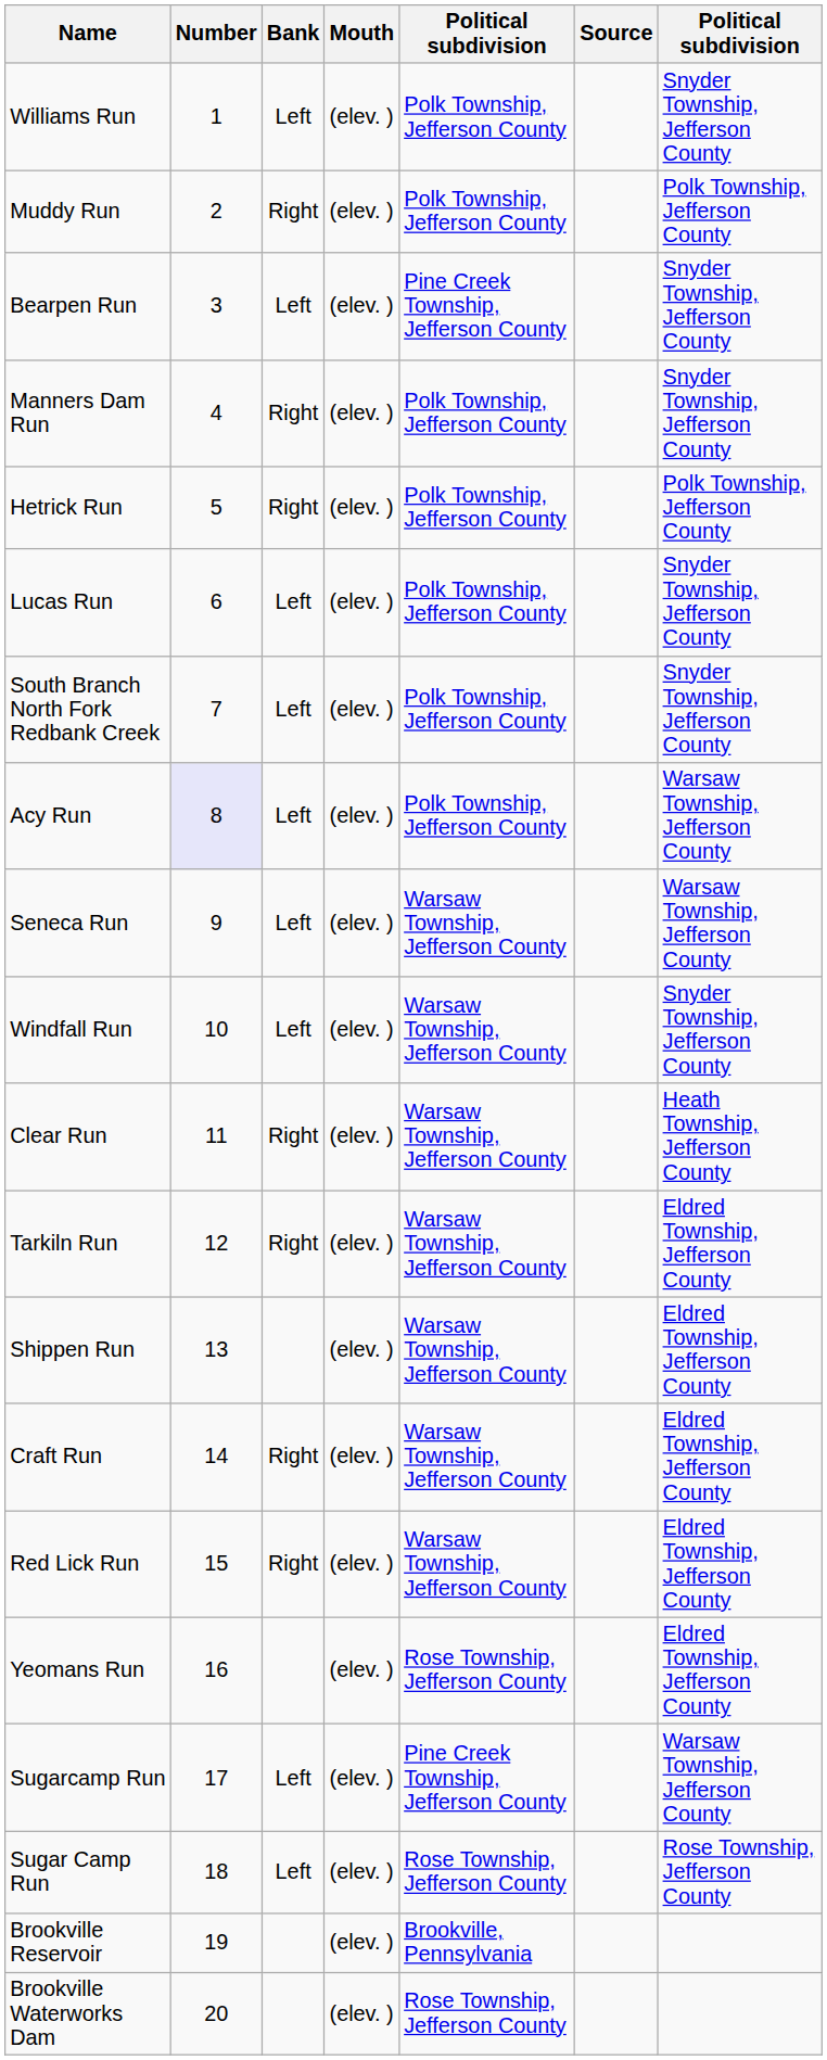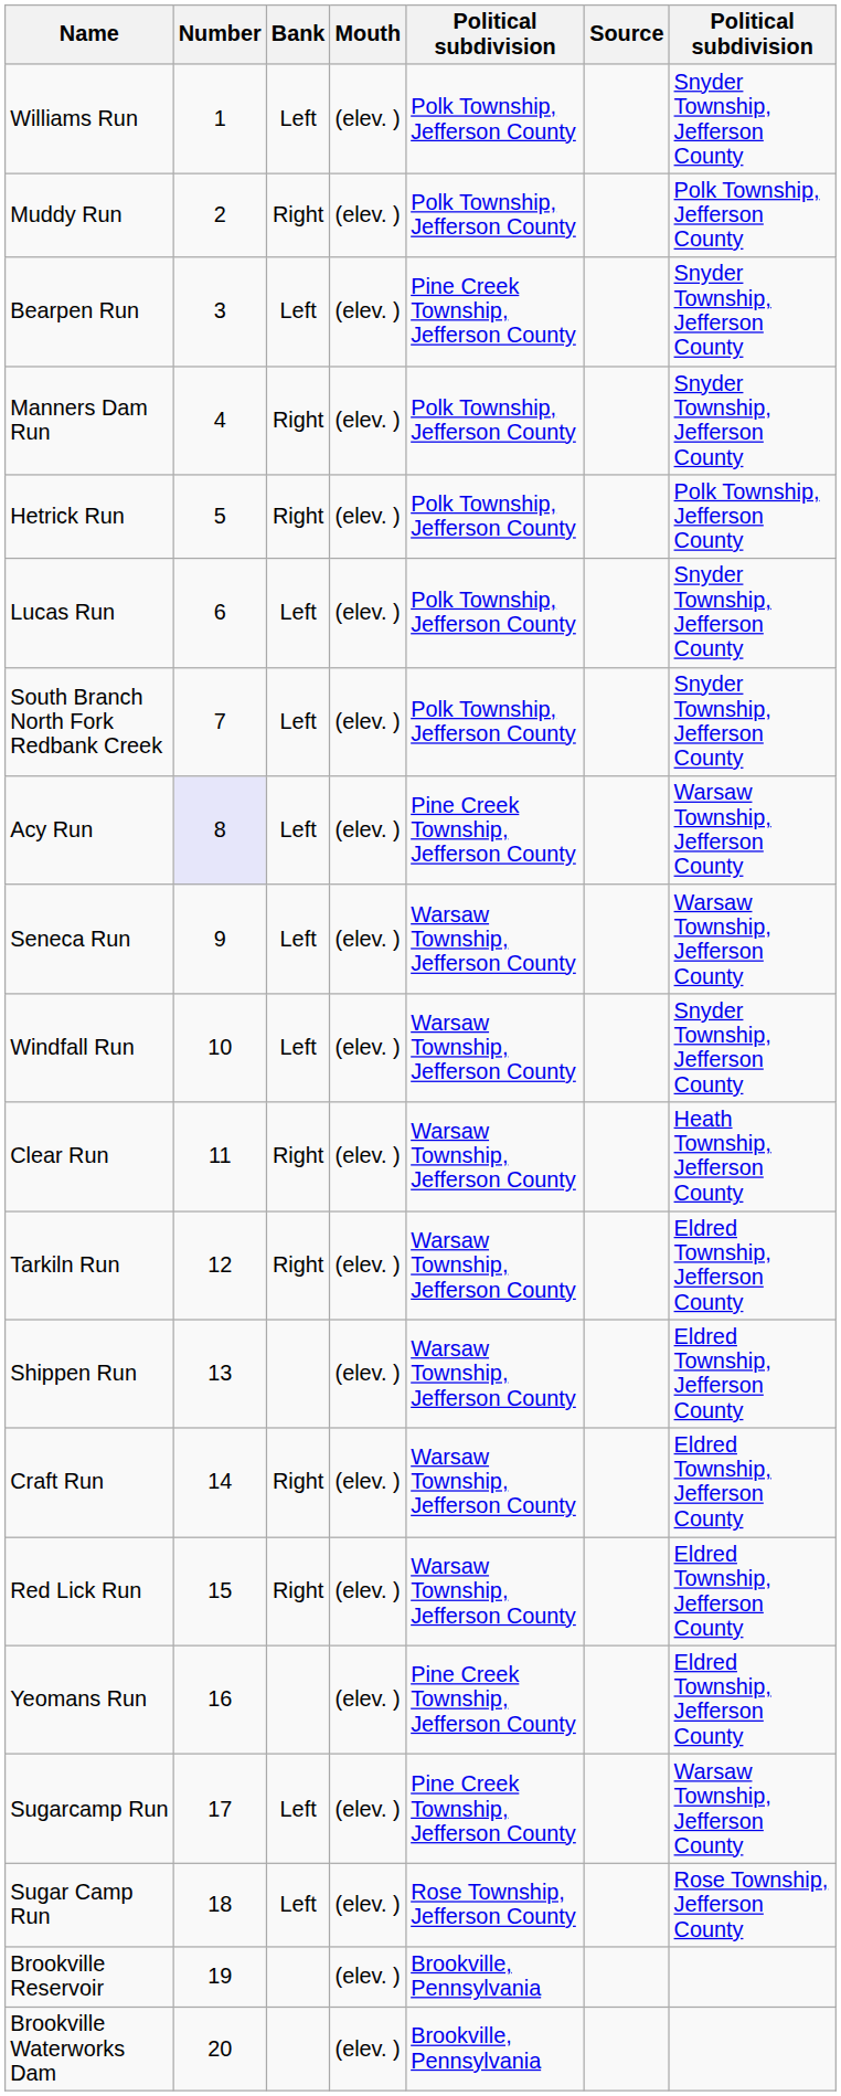 <table class="wikitable sortable">
 <tr>
 <th>Name</th>
 <th>Number</th>
 <th>Bank</th>
 <th>Mouth</th>
 <th>Political subdivision</th>
 <th>Source</th>
 <th>Political subdivision</th>
 </tr>
 <tr>
 <td>Williams Run</td>
 <td style="text-align: center;">1</td>
 <td style="text-align: center;">Left</td>
 <td> (elev. )</td>
 <td><a href='#'>Polk Township, Jefferson County</a></td>
 <td></td>
 <td><a href='#'>Snyder Township, Jefferson County</a></td>
 </tr>
 <tr>
 <td>Muddy Run</td>
 <td style="text-align: center;">2</td>
 <td style="text-align: center;">Right</td>
 <td> (elev. )</td>
 <td><a href='#'>Polk Township, Jefferson County</a></td>
 <td></td>
 <td><a href='#'>Polk Township, Jefferson County</a></td>
 </tr>
 <tr>
 <td>Bearpen Run</td>
 <td style="text-align: center;">3</td>
 <td style="text-align: center;">Left</td>
 <td> (elev. )</td>
 <td><a href='#'>Pine Creek Township, Jefferson County</a></td>
 <td></td>
 <td><a href='#'>Snyder Township, Jefferson County</a></td>
 </tr>
 <tr>
 <td>Manners Dam Run</td>
 <td style="text-align: center;">4</td>
 <td style="text-align: center;">Right</td>
 <td> (elev. )</td>
 <td><a href='#'>Polk Township, Jefferson County</a></td>
 <td></td>
 <td><a href='#'>Snyder Township, Jefferson County</a></td>
 </tr>
 <tr>
 <td>Hetrick Run</td>
 <td style="text-align: center;">5</td>
 <td style="text-align: center;">Right</td>
 <td> (elev. )</td>
 <td><a href='#'>Polk Township, Jefferson County</a></td>
 <td></td>
 <td><a href='#'>Polk Township, Jefferson County</a></td>
 </tr>
 <tr>
 <td>Lucas Run</td>
 <td style="text-align: center;">6</td>
 <td style="text-align: center;">Left</td>
 <td> (elev. )</td>
 <td><a href='#'>Polk Township, Jefferson County</a></td>
 <td></td>
 <td><a href='#'>Snyder Township, Jefferson County</a></td>
 </tr>
 <tr>
 <td>South Branch North Fork Redbank Creek</td>
 <td style="text-align: center;">7</td>
 <td style="text-align: center;">Left</td>
 <td> (elev. )</td>
 <td><a href='#'>Polk Township, Jefferson County</a></td>
 <td></td>
 <td><a href='#'>Snyder Township, Jefferson County</a></td>
 </tr>
 <tr>
 <td>Acy Run</td>
 <td style="background: lavender; text-align: center;">8</td>
 <td style="text-align: center;">Left</td>
 <td> (elev. )</td>
-<td><a href='#'>Polk Township, Jefferson County</a></td>
+<td><a href='#'>Pine Creek Township, Jefferson County</a></td>
 <td></td>
 <td><a href='#'>Warsaw Township, Jefferson County</a></td>
 </tr>
 <tr>
 <td>Seneca Run</td>
 <td style="text-align: center;">9</td>
 <td style="text-align: center;">Left</td>
 <td> (elev. )</td>
 <td><a href='#'>Warsaw Township, Jefferson County</a></td>
 <td></td>
 <td><a href='#'>Warsaw Township, Jefferson County</a></td>
 </tr>
 <tr>
 <td>Windfall Run</td>
 <td style="text-align: center;">10</td>
 <td style="text-align: center;">Left</td>
 <td> (elev. )</td>
 <td><a href='#'>Warsaw Township, Jefferson County</a></td>
 <td></td>
 <td><a href='#'>Snyder Township, Jefferson County</a></td>
 </tr>
 <tr>
 <td>Clear Run</td>
 <td style="text-align: center;">11</td>
 <td style="text-align: center;">Right</td>
 <td> (elev. )</td>
 <td><a href='#'>Warsaw Township, Jefferson County</a></td>
 <td></td>
 <td><a href='#'>Heath Township, Jefferson County</a></td>
 </tr>
 <tr>
 <td>Tarkiln Run</td>
 <td style="text-align: center;">12</td>
 <td style="text-align: center;">Right</td>
 <td> (elev. )</td>
 <td><a href='#'>Warsaw Township, Jefferson County</a></td>
 <td></td>
 <td><a href='#'>Eldred Township, Jefferson County</a></td>
 </tr>
 <tr>
 <td>Shippen Run</td>
 <td style="text-align: center;">13</td>
 <td style="text-align: center;"></td>
 <td> (elev. )</td>
 <td><a href='#'>Warsaw Township, Jefferson County</a></td>
 <td></td>
 <td><a href='#'>Eldred Township, Jefferson County</a></td>
 </tr>
 <tr>
 <td>Craft Run</td>
 <td style="text-align: center;">14</td>
 <td style="text-align: center;">Right</td>
 <td> (elev. )</td>
 <td><a href='#'>Warsaw Township, Jefferson County</a></td>
 <td></td>
 <td><a href='#'>Eldred Township, Jefferson County</a></td>
 </tr>
 <tr>
 <td>Red Lick Run</td>
 <td style="text-align: center;">15</td>
 <td style="text-align: center;">Right</td>
 <td> (elev. )</td>
 <td><a href='#'>Warsaw Township, Jefferson County</a></td>
 <td></td>
 <td><a href='#'>Eldred Township, Jefferson County</a></td>
 </tr>
 <tr>
 <td>Yeomans Run</td>
 <td style="text-align: center;">16</td>
 <td style="text-align: center;"></td>
 <td> (elev. )</td>
-<td><a href='#'>Rose Township, Jefferson County</a></td>
+<td><a href='#'>Pine Creek Township, Jefferson County</a></td>
 <td></td>
 <td><a href='#'>Eldred Township, Jefferson County</a></td>
 </tr>
 <tr>
 <td>Sugarcamp Run</td>
 <td style="text-align: center;">17</td>
 <td style="text-align: center;">Left</td>
 <td> (elev. )</td>
 <td><a href='#'>Pine Creek Township, Jefferson County</a></td>
 <td></td>
 <td><a href='#'>Warsaw Township, Jefferson County</a></td>
 </tr>
 <tr>
 <td>Sugar Camp Run</td>
 <td style="text-align: center;">18</td>
 <td style="text-align: center;">Left</td>
 <td> (elev. )</td>
 <td><a href='#'>Rose Township, Jefferson County</a></td>
 <td></td>
 <td><a href='#'>Rose Township, Jefferson County</a></td>
 </tr>
 <tr>
 <td>Brookville Reservoir</td>
 <td style="text-align: center;">19</td>
 <td style="text-align: center;"></td>
 <td> (elev. )</td>
 <td><a href='#'>Brookville, Pennsylvania</a></td>
 <td></td>
 <td></td>
 </tr>
 <tr>
 <td>Brookville Waterworks Dam</td>
 <td style="text-align: center;">20</td>
 <td style="text-align: center;"></td>
 <td> (elev. )</td>
-<td><a href='#'>Rose Township, Jefferson County</a></td>
+<td><a href='#'>Brookville, Pennsylvania</a></td>
 <td></td>
 <td></td>
 </tr>
 </table>
